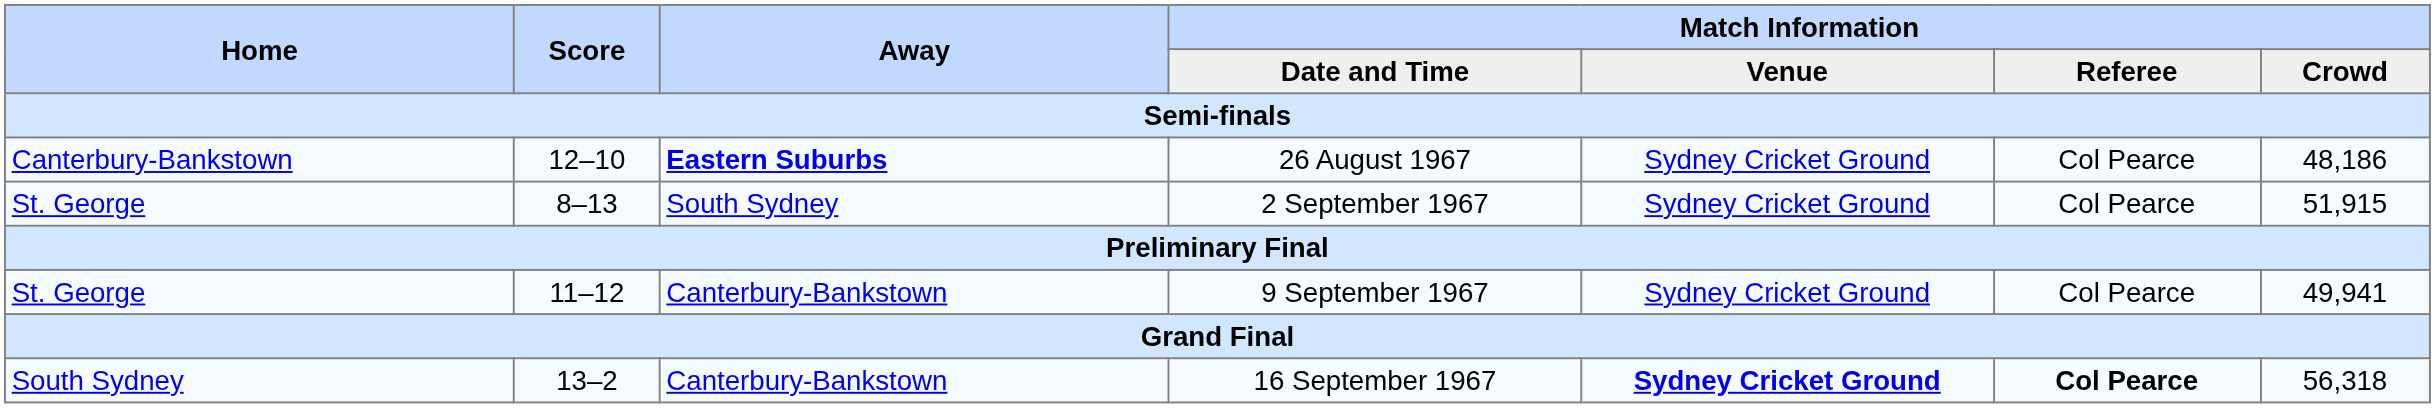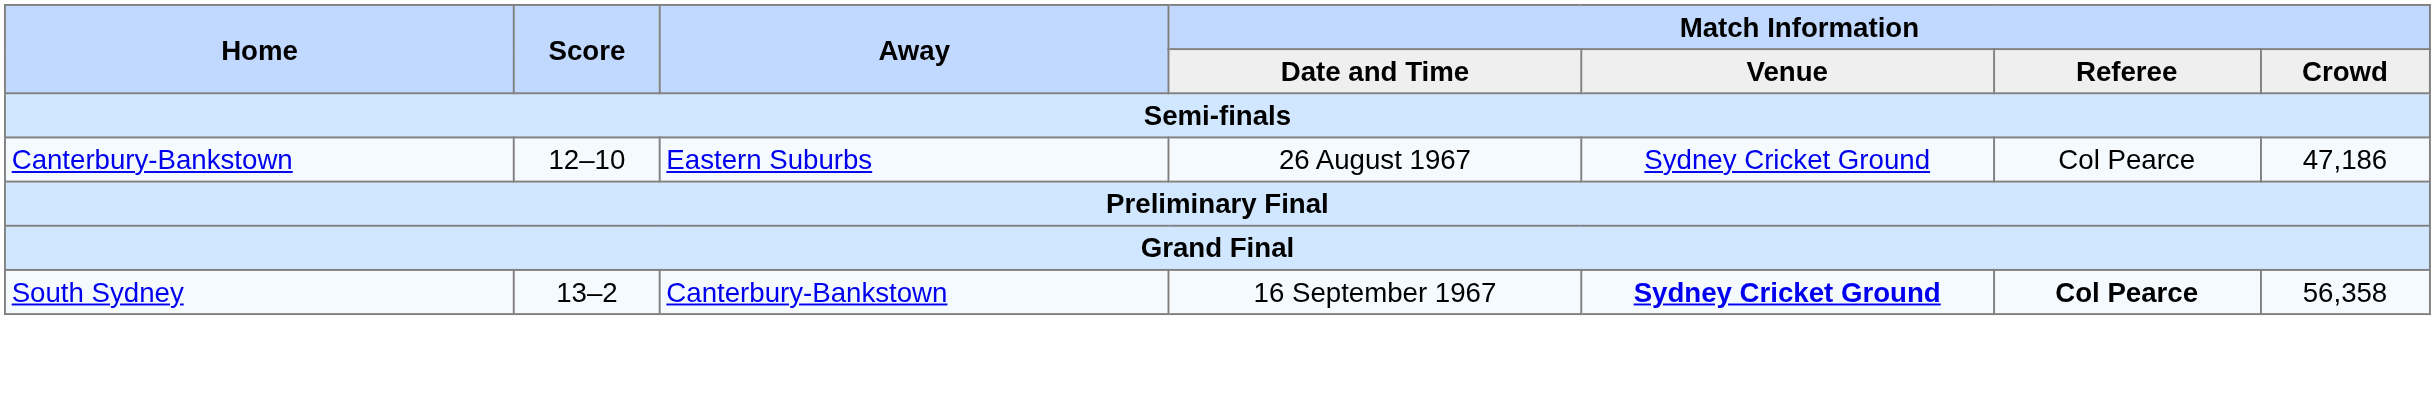 <table border=1 style="border-collapse:collapse; font-size:90%; text-align:center;" cellpadding=3 cellspacing=0 width=100%>
 <tr bgcolor=#C1D8FF>
 <th rowspan=2 width=21%>Home</th>
 <th rowspan=2 width=6%>Score</th>
 <th rowspan=2 width=21%>Away</th>
 <th colspan="4">Match Information</th>
 </tr>
 <tr bgcolor=#EFEFEF>
 <th width=17%>Date and Time</th>
 <th width=17%>Venue</th>
 <th width=11%>Referee</th>
 <th width=7%>Crowd</th>
 </tr>
 <tr bgcolor="#D0E7FF">
 <td colspan=7><strong>Semi-finals</strong></td>
 </tr>
 <tr bgcolor=#F5FAFF>
 <td align=left> <a href='#'>Canterbury-Bankstown</a></td>
 <td>12–10</td>
-<td align=left><strong> <a href='#'>Eastern Suburbs</a></strong></td>
+<td align=left> <a href='#'>Eastern Suburbs</a></td>
 <td>26 August 1967</td>
 <td><a href='#'>Sydney Cricket Ground</a></td>
 <td>Col Pearce</td>
-<td>48,186</td>
-</tr>
-<tr bgcolor=#F5FAFF>
-<td align=left> <a href='#'>St. George</a></td>
-<td>8–13</td>
-<td align=left> <a href='#'>South Sydney</a></td>
-<td>2 September 1967</td>
-<td><a href='#'>Sydney Cricket Ground</a></td>
-<td>Col Pearce</td>
-<td>51,915</td>
+<td>47,186</td>
 </tr>
 <tr bgcolor="#D0E7FF">
 <td colspan=7><strong>Preliminary Final</strong></td>
-</tr>
-<tr bgcolor=#F5FAFF>
-<td align=left> <a href='#'>St. George</a></td>
-<td>11–12</td>
-<td align=left> <a href='#'>Canterbury-Bankstown</a></td>
-<td>9 September 1967</td>
-<td><a href='#'>Sydney Cricket Ground</a></td>
-<td>Col Pearce</td>
-<td>49,941</td>
 </tr>
 <tr bgcolor="#D0E7FF">
 <td colspan=7><strong>Grand Final</strong></td>
 </tr>
 <tr bgcolor=#F5FAFF>
 <td align=left> <a href='#'>South Sydney</a></td>
 <td>13–2</td>
 <td align=left> <a href='#'>Canterbury-Bankstown</a></td>
 <td>16 September 1967</td>
 <td><strong><a href='#'>Sydney Cricket Ground</a></strong></td>
 <td><strong>Col Pearce</strong></td>
-<td>56,318</td>
+<td>56,358</td>
 </tr>
 </table>
